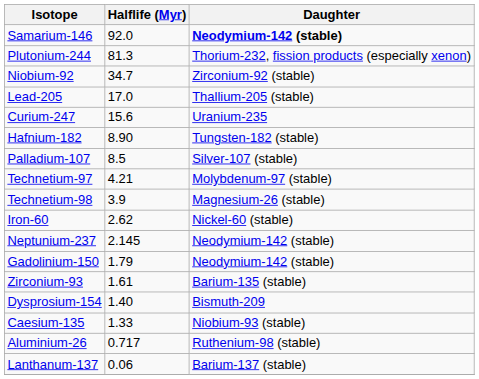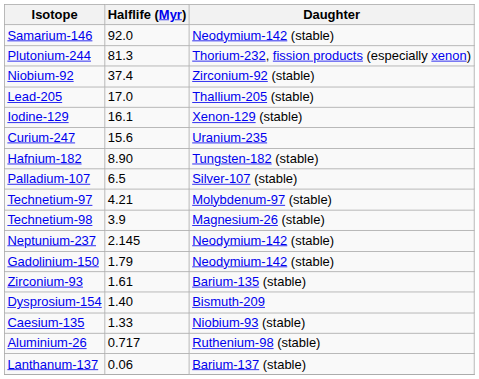 <table class="wikitable">
 <tr>
 <th>Isotope</th>
 <th>Halflife (<a href='#'>Myr</a>)</th>
 <th>Daughter</th>
 </tr>
 <tr>
 <td><a href='#'>Samarium-146</a></td>
 <td>92.0</td>
-<td><strong><a href='#'>Neodymium-142</a> (stable)</strong></td>
+<td><a href='#'>Neodymium-142</a> (stable)</td>
 </tr>
 <tr>
 <td><a href='#'>Plutonium-244</a></td>
 <td>81.3</td>
 <td><a href='#'>Thorium-232</a>, <a href='#'>fission products</a> (especially <a href='#'>xenon</a>)</td>
 </tr>
 <tr>
 <td><a href='#'>Niobium-92</a></td>
-<td>34.7</td>
+<td>37.4</td>
 <td><a href='#'>Zirconium-92</a> (stable)</td>
 </tr>
 <tr>
 <td><a href='#'>Lead-205</a></td>
 <td>17.0</td>
 <td><a href='#'>Thallium-205</a> (stable)</td>
+</tr>
+<tr>
+<td><a href='#'>Iodine-129</a></td>
+<td>16.1</td>
+<td><a href='#'>Xenon-129</a> (stable)</td>
 </tr>
 <tr>
 <td><a href='#'>Curium-247</a></td>
 <td>15.6</td>
 <td><a href='#'>Uranium-235</a></td>
 </tr>
 <tr>
 <td><a href='#'>Hafnium-182</a></td>
 <td>8.90</td>
 <td><a href='#'>Tungsten-182</a> (stable)</td>
 </tr>
 <tr>
 <td><a href='#'>Palladium-107</a></td>
-<td>8.5</td>
+<td>6.5</td>
 <td><a href='#'>Silver-107</a> (stable)</td>
 </tr>
 <tr>
 <td><a href='#'>Technetium-97</a></td>
 <td>4.21</td>
 <td><a href='#'>Molybdenum-97</a> (stable)</td>
 </tr>
 <tr>
 <td><a href='#'>Technetium-98</a></td>
 <td>3.9</td>
 <td><a href='#'>Magnesium-26</a> (stable)</td>
-</tr>
-<tr>
-<td><a href='#'>Iron-60</a></td>
-<td>2.62</td>
-<td><a href='#'>Nickel-60</a> (stable)</td>
 </tr>
 <tr>
 <td><a href='#'>Neptunium-237</a></td>
 <td>2.145</td>
 <td><a href='#'>Neodymium-142</a> (stable)</td>
 </tr>
 <tr>
 <td><a href='#'>Gadolinium-150</a></td>
 <td>1.79</td>
 <td><a href='#'>Neodymium-142</a> (stable)</td>
 </tr>
 <tr>
 <td><a href='#'>Zirconium-93</a></td>
 <td>1.61</td>
 <td><a href='#'>Barium-135</a> (stable)</td>
 </tr>
 <tr>
 <td><a href='#'>Dysprosium-154</a></td>
 <td>1.40</td>
 <td><a href='#'>Bismuth-209</a></td>
 </tr>
 <tr>
 <td><a href='#'>Caesium-135</a></td>
 <td>1.33</td>
 <td><a href='#'>Niobium-93</a> (stable)</td>
 </tr>
 <tr>
 <td><a href='#'>Aluminium-26</a></td>
 <td>0.717</td>
 <td><a href='#'>Ruthenium-98</a> (stable)</td>
 </tr>
 <tr>
 <td><a href='#'>Lanthanum-137</a></td>
 <td>0.06</td>
 <td><a href='#'>Barium-137</a> (stable)</td>
 </tr>
 <tr>
 </tr>
 </table>
